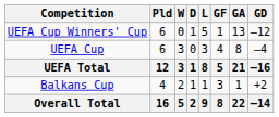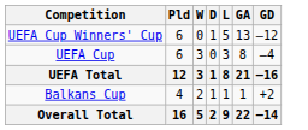 <table class="wikitable" style="text-align: center;">
 <tr>
 <th>Competition</th>
 <th>Pld</th>
 <th>W</th>
 <th>D</th>
 <th>L</th>
-<th>GF</th>
 <th>GA</th>
 <th>GD</th>
 </tr>
 <tr>
 <td><a href='#'>UEFA Cup Winners' Cup</a></td>
 <td>6</td>
 <td>0</td>
 <td>1</td>
 <td>5</td>
-<td>1</td>
 <td>13</td>
 <td>–12</td>
 </tr>
 <tr>
 <td><a href='#'>UEFA Cup</a></td>
 <td>6</td>
 <td>3</td>
 <td>0</td>
 <td>3</td>
-<td>4</td>
 <td>8</td>
 <td>–4</td>
 </tr>
 <tr>
 <th>UEFA Total</th>
 <th>12</th>
 <th>3</th>
 <th>1</th>
 <th>8</th>
-<th>5</th>
 <th>21</th>
 <th>–16</th>
 </tr>
 <tr>
 <td><a href='#'>Balkans Cup</a></td>
 <td>4</td>
 <td>2</td>
 <td>1</td>
 <td>1</td>
-<td>3</td>
 <td>1</td>
 <td>+2</td>
 </tr>
 <tr>
 <th>Overall Total</th>
 <th>16</th>
 <th>5</th>
 <th>2</th>
 <th>9</th>
-<th>8</th>
 <th>22</th>
 <th>–14</th>
 </tr>
 </table>
